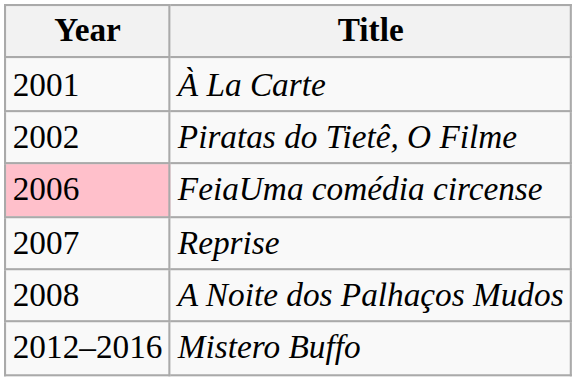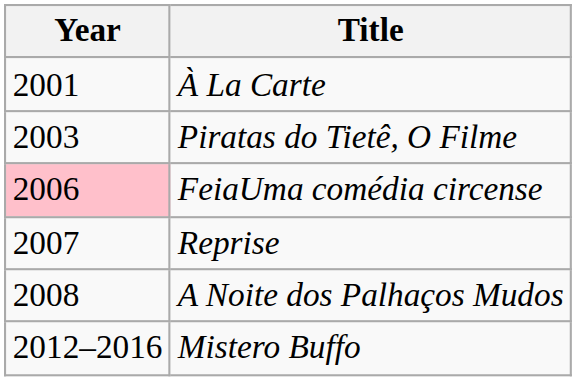 <table class="wikitable">
 <tr>
 <th>Year</th>
 <th>Title</th>
 </tr>
 <tr>
 <td>2001</td>
 <td><em>À La Carte</em></td>
 </tr>
 <tr>
-<td>2002</td>
+<td>2003</td>
 <td><em>Piratas do Tietê, O Filme</em></td>
 </tr>
 <tr>
 <td style="background: pink;">2006</td>
 <td><em>Feia</em><em>Uma comédia circense</em></td>
 </tr>
 <tr>
 <td>2007</td>
 <td><em>Reprise</em></td>
 </tr>
 <tr>
 <td>2008</td>
 <td><em>A Noite dos Palhaços Mudos</em></td>
 </tr>
 <tr>
 <td>2012–2016</td>
 <td><em>Mistero Buffo</em></td>
 </tr>
 </table>
